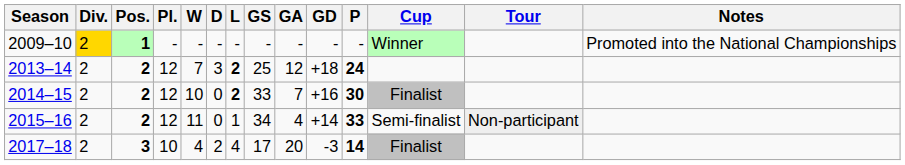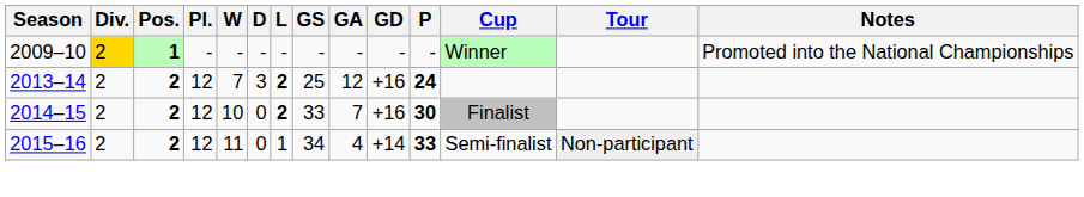 <table class="wikitable">
 <tr style="background:#efefef;">
 <th>Season</th>
 <th>Div.</th>
 <th>Pos.</th>
 <th>Pl.</th>
 <th>W</th>
 <th>D</th>
 <th>L</th>
 <th>GS</th>
 <th>GA</th>
 <th>GD</th>
 <th>P</th>
 <th><a href='#'>Cup</a></th>
 <th><a href='#'>Tour</a></th>
 <th>Notes</th>
 </tr>
 <tr>
 <td>2009–10</td>
 <td style="background: gold;">2</td>
 <td align=right bgcolor=#B9FFB9><strong>1</strong></td>
 <td align=right>-</td>
 <td align=right>-</td>
 <td align=right>-</td>
 <td align=right>-</td>
 <td align=right>-</td>
 <td align=right>-</td>
 <td align=right>-</td>
 <td align=right>-</td>
 <td align center bgcolor=B9FFB9>Winner</td>
 <td></td>
 <td>Promoted into the National Championships</td>
 </tr>
 <tr>
 <td><a href='#'>2013–14</a></td>
 <td>2</td>
 <td align=right><strong>2</strong></td>
 <td align=right>12</td>
 <td align=right>7</td>
 <td align=right>3</td>
 <td align=right><strong>2</strong></td>
 <td align=right>25</td>
 <td align=right>12</td>
-<td align=right>+18</td>
+<td align=right>+16</td>
 <td align=right><strong>24</strong></td>
 <td></td>
 <td></td>
 <td></td>
 </tr>
 <tr>
 <td><a href='#'>2014–15</a></td>
 <td>2</td>
 <td align=right><strong>2</strong></td>
 <td align=right>12</td>
 <td align=right>10</td>
 <td align=right>0</td>
 <td align=right><strong>2</strong></td>
 <td align=right>33</td>
 <td align=right>7</td>
 <td align=right>+16</td>
 <td align=right><strong>30</strong></td>
 <td align=center bgcolor=silver>Finalist</td>
 <td></td>
 <td></td>
 </tr>
 <tr>
 <td><a href='#'>2015–16</a></td>
 <td>2</td>
 <td align=right><strong>2</strong></td>
 <td align=right>12</td>
 <td align=right>11</td>
 <td align=right>0</td>
 <td align=right>1</td>
 <td align=right>34</td>
 <td align=right>4</td>
 <td align=right>+14</td>
 <td align=right><strong>33</strong></td>
 <td align=center>Semi-finalist</td>
 <td bgcolor=EFEFEF>Non-participant</td>
 <td></td>
 </tr>
-<tr>
-<td><a href='#'>2017–18</a></td>
-<td>2</td>
-<td align=right><strong>3</strong></td>
-<td align=right>10</td>
-<td align=right>4</td>
-<td align=right>2</td>
-<td align=right>4</td>
-<td align=right>17</td>
-<td align=right>20</td>
-<td align=right>-3</td>
-<td align=right><strong>14</strong></td>
-<td align=center bgcolor=silver>Finalist</td>
-<td></td>
-<td></td>
-</tr>
 </table>
